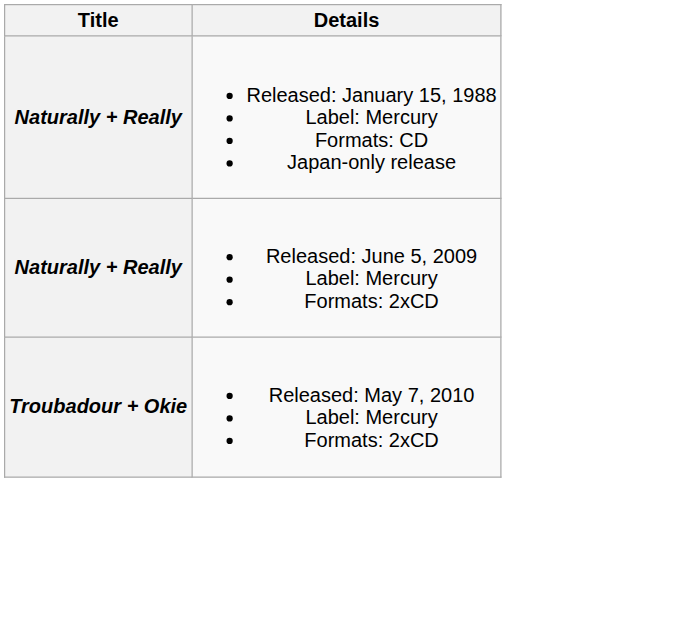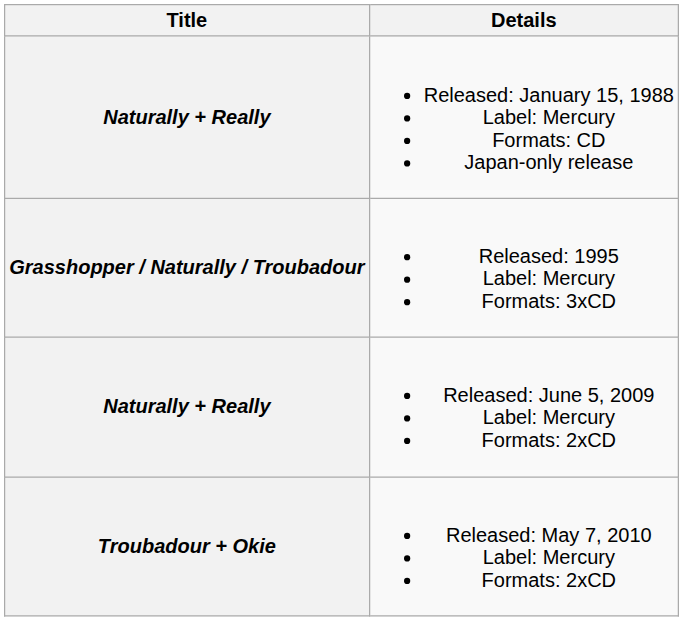 <table class="wikitable plainrowheaders" style="text-align:center;">
 <tr>
 <th scope="col">Title</th>
 <th scope="col">Details</th>
 </tr>
 <tr>
 <th scope="row"><em>Naturally + Really</em></th>
 <td><br><ul><li>Released: January 15, 1988</li><li>Label: Mercury</li><li>Formats: CD</li><li>Japan-only release</li></ul></td>
 </tr>
 <tr>
+<th scope="row"><em>Grasshopper / Naturally / Troubadour</em></th>
+<td><br><ul><li>Released: 1995</li><li>Label: Mercury</li><li>Formats: 3xCD</li></ul></td>
+</tr>
+<tr>
 <th scope="row"><em>Naturally + Really</em></th>
 <td><br><ul><li>Released: June 5, 2009</li><li>Label: Mercury</li><li>Formats: 2xCD</li></ul></td>
 </tr>
 <tr>
 <th scope="row"><em>Troubadour + Okie</em></th>
 <td><br><ul><li>Released: May 7, 2010</li><li>Label: Mercury</li><li>Formats: 2xCD</li></ul></td>
 </tr>
 </table>
